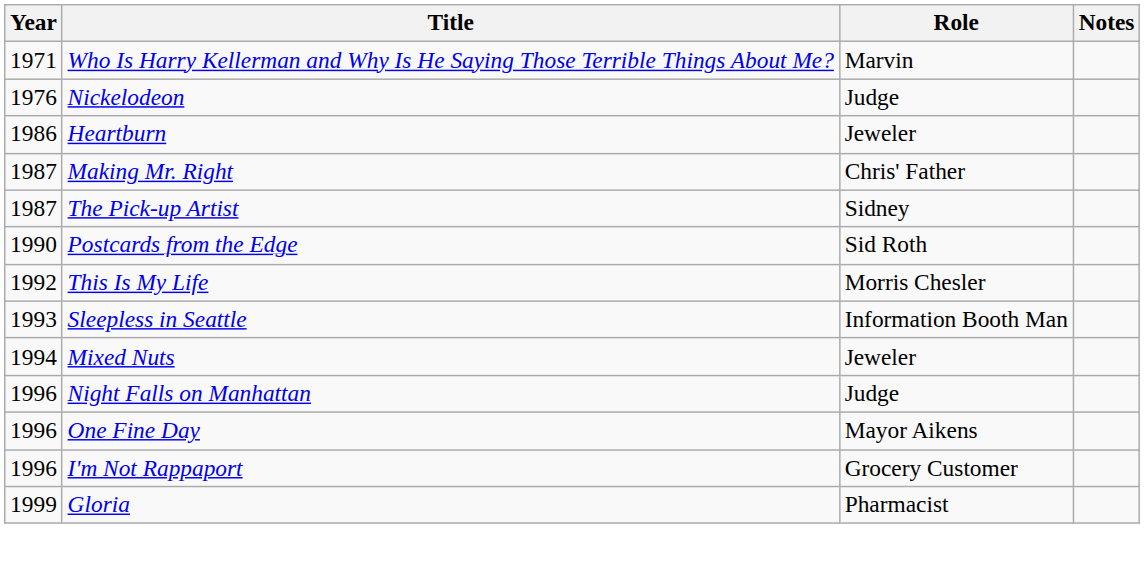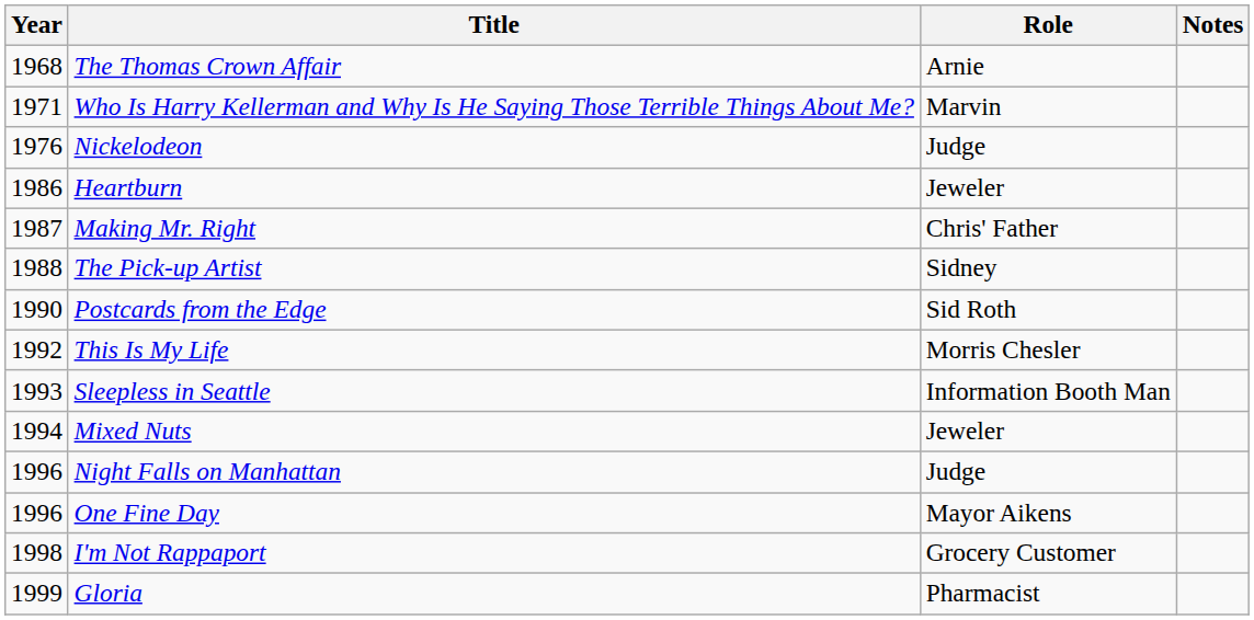 <table class="wikitable">
 <tr>
 <th>Year</th>
 <th>Title</th>
 <th>Role</th>
 <th>Notes</th>
+</tr>
+<tr>
+<td>1968</td>
+<td><em><a href='#'>The Thomas Crown Affair</a></em></td>
+<td>Arnie</td>
+<td></td>
 </tr>
 <tr>
 <td>1971</td>
 <td><em><a href='#'>Who Is Harry Kellerman and Why Is He Saying Those Terrible Things About Me?</a></em></td>
 <td>Marvin</td>
 <td></td>
 </tr>
 <tr>
 <td>1976</td>
 <td><em><a href='#'>Nickelodeon</a></em></td>
 <td>Judge</td>
 <td></td>
 </tr>
 <tr>
 <td>1986</td>
 <td><em><a href='#'>Heartburn</a></em></td>
 <td>Jeweler</td>
 <td></td>
 </tr>
 <tr>
 <td>1987</td>
 <td><em><a href='#'>Making Mr. Right</a></em></td>
 <td>Chris' Father</td>
 <td></td>
 </tr>
 <tr>
-<td>1987</td>
+<td>1988</td>
 <td><em><a href='#'>The Pick-up Artist</a></em></td>
 <td>Sidney</td>
 <td></td>
 </tr>
 <tr>
 <td>1990</td>
 <td><em><a href='#'>Postcards from the Edge</a></em></td>
 <td>Sid Roth</td>
 <td></td>
 </tr>
 <tr>
 <td>1992</td>
 <td><em><a href='#'>This Is My Life</a></em></td>
 <td>Morris Chesler</td>
 <td></td>
 </tr>
 <tr>
 <td>1993</td>
 <td><em><a href='#'>Sleepless in Seattle</a></em></td>
 <td>Information Booth Man</td>
 <td></td>
 </tr>
 <tr>
 <td>1994</td>
 <td><em><a href='#'>Mixed Nuts</a></em></td>
 <td>Jeweler</td>
 <td></td>
 </tr>
 <tr>
 <td>1996</td>
 <td><em><a href='#'>Night Falls on Manhattan</a></em></td>
 <td>Judge</td>
 <td></td>
 </tr>
 <tr>
 <td>1996</td>
 <td><em><a href='#'>One Fine Day</a></em></td>
 <td>Mayor Aikens</td>
 <td></td>
 </tr>
 <tr>
-<td>1996</td>
+<td>1998</td>
 <td><em><a href='#'>I'm Not Rappaport</a></em></td>
 <td>Grocery Customer</td>
 <td></td>
 </tr>
 <tr>
 <td>1999</td>
 <td><em><a href='#'>Gloria</a></em></td>
 <td>Pharmacist</td>
 <td></td>
 </tr>
 </table>
